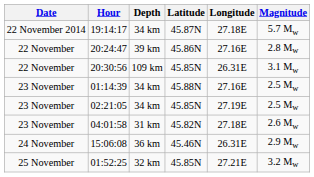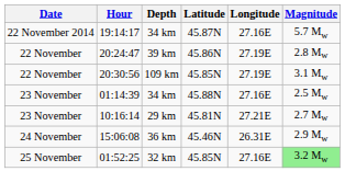 <table class="wikitable sortable" style="text-align: center; margin-bottom: 170px;">
 <tr>
 <th><a href='#'>Date</a></th>
 <th><a href='#'>Hour</a></th>
 <th>Depth<br></th>
 <th>Latitude</th>
 <th>Longitude<br></th>
 <th><a href='#'>Magnitude</a><br></th>
 </tr>
 <tr>
 <td>22 November 2014</td>
 <td>19:14:17</td>
 <td>34 km</td>
 <td>45.87N</td>
-<td>27.18E</td>
+<td>27.16E</td>
 <td>5.7 M<sub>w</sub></td>
 </tr>
 <tr>
 <td>22 November<br></td>
 <td>20:24:47</td>
 <td>39 km</td>
 <td>45.86N</td>
-<td>27.16E</td>
+<td>27.19E</td>
 <td>2.8 M<sub>w</sub></td>
 </tr>
 <tr>
 <td>22 November<br></td>
 <td>20:30:56</td>
 <td>109 km</td>
 <td>45.85N</td>
-<td>26.31E</td>
+<td>27.19E</td>
 <td>3.1 M<sub>w</sub></td>
 </tr>
 <tr>
 <td>23 November  <br></td>
 <td>01:14:39</td>
 <td>34 km</td>
 <td>45.88N</td>
 <td>27.16E</td>
 <td>2.5 M<sub>w</sub></td>
 </tr>
 <tr>
-<td>23 November  <br></td>
-<td>02:21:05</td>
-<td>34 km</td>
-<td>45.85N</td>
-<td>27.19E</td>
-<td>2.5 M<sub>w</sub></td>
-</tr>
-<tr>
 <td>23 November</td>
-<td>04:01:58</td>
-<td>31 km</td>
-<td>45.82N</td>
-<td>27.18E</td>
-<td>2.6 M<sub>w</sub></td>
+<td>10:16:14</td>
+<td>29 km</td>
+<td>45.81N</td>
+<td>27.21E</td>
+<td>2.7 M<sub>w</sub></td>
 </tr>
 <tr>
 <td>24 November</td>
 <td>15:06:08</td>
 <td>36 km</td>
 <td>45.46N</td>
 <td>26.31E</td>
 <td>2.9 M<sub>w</sub></td>
 </tr>
 <tr>
 <td>25 November</td>
 <td>01:52:25</td>
 <td>32 km</td>
 <td>45.85N</td>
-<td>27.21E</td>
-<td>3.2 M<sub>w</sub></td>
+<td>27.16E</td>
+<td style="background: lightgreen;">3.2 M<sub>w</sub></td>
 </tr>
 </table>
